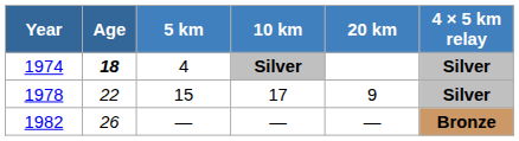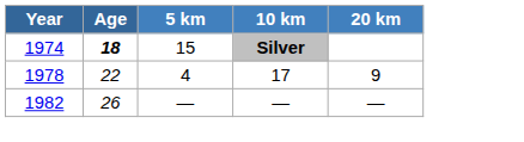 <table class="wikitable" style="font-size:95%; text-align:center; border:grey solid 1px; border-collapse:collapse; background:#ffffff;">
 <tr>
 <th style="background-color:#369; color:white; width:60px;"> Year </th>
 <th style="background-color:#369; color:white; width:40px;"> Age </th>
 <th style="background-color:#4180be; color:white; width:75px;"> 5 km </th>
 <th style="background-color:#4180be; color:white; width:75px;"> 10 km </th>
 <th style="background-color:#4180be; color:white; width:75px;"> 20 km </th>
-<th style="background-color:#4180be; color:white; width:75px;"> 4 × 5 km <br> relay </th>
 </tr>
 <tr>
 <td><a href='#'>1974</a></td>
 <td><strong><em>18</em></strong></td>
-<td>4</td>
+<td>15</td>
 <td style="background:silver;"><strong>Silver</strong></td>
 <td></td>
-<td style="background:silver;"><strong>Silver</strong></td>
 </tr>
 <tr>
 <td><a href='#'>1978</a></td>
 <td><em>22</em></td>
-<td>15</td>
+<td>4</td>
 <td>17</td>
 <td>9</td>
-<td style="background:silver;"><strong>Silver</strong></td>
 </tr>
 <tr>
 <td><a href='#'>1982</a></td>
 <td><em>26</em></td>
 <td>—</td>
 <td>—</td>
 <td>—</td>
-<td bgcolor="cc9966"><strong>Bronze</strong></td>
 </tr>
 </table>
